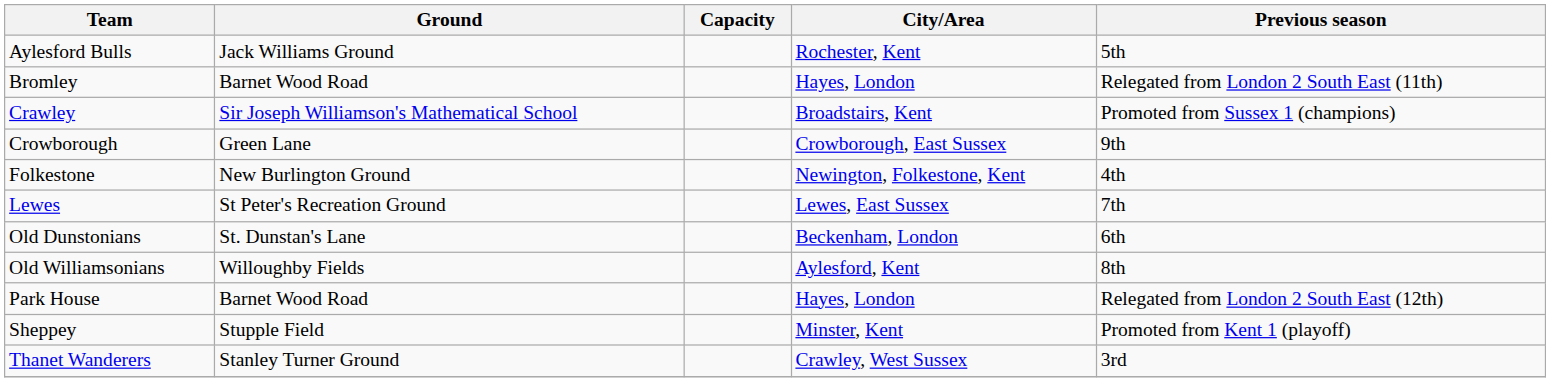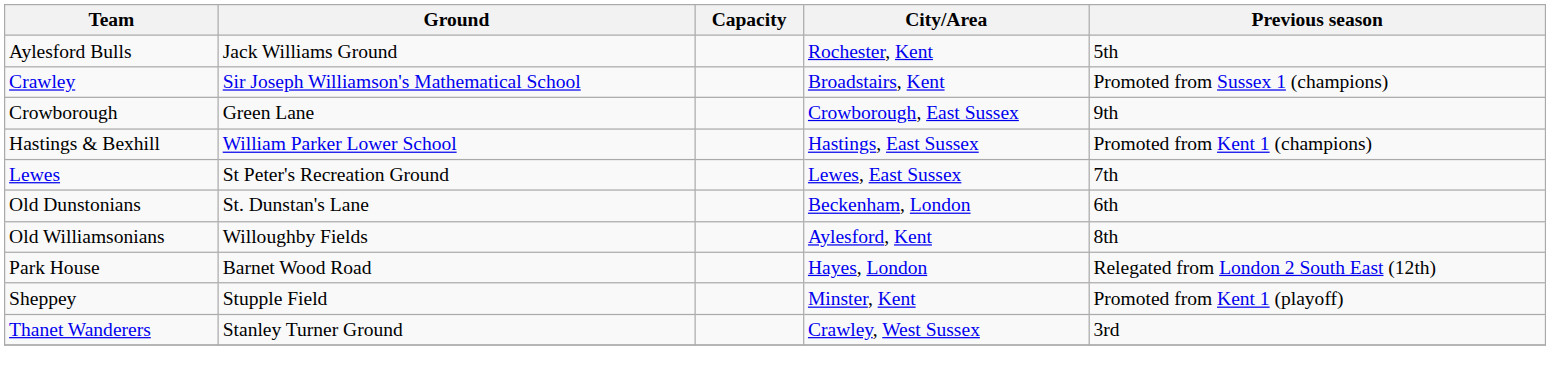 <table class="wikitable sortable" width=100%>
 <tr>
 <th>Team</th>
 <th>Ground</th>
 <th>Capacity</th>
 <th>City/Area</th>
 <th>Previous season</th>
 </tr>
 <tr>
 <td>Aylesford Bulls</td>
 <td>Jack Williams Ground</td>
 <td></td>
 <td><a href='#'>Rochester</a>, <a href='#'>Kent</a></td>
 <td>5th</td>
 </tr>
 <tr>
-<td>Bromley</td>
-<td>Barnet Wood Road</td>
-<td></td>
-<td><a href='#'>Hayes</a>, <a href='#'>London</a></td>
-<td>Relegated from <a href='#'>London 2 South East</a> (11th)</td>
-</tr>
-<tr>
 <td><a href='#'>Crawley</a></td>
 <td><a href='#'>Sir Joseph Williamson's Mathematical School</a></td>
 <td></td>
 <td><a href='#'>Broadstairs</a>, <a href='#'>Kent</a></td>
 <td>Promoted from <a href='#'>Sussex 1</a> (champions)</td>
 </tr>
 <tr>
 <td>Crowborough</td>
 <td>Green Lane</td>
 <td></td>
 <td><a href='#'>Crowborough</a>, <a href='#'>East Sussex</a></td>
 <td>9th</td>
 </tr>
 <tr>
-<td>Folkestone</td>
-<td>New Burlington Ground</td>
+<td>Hastings & Bexhill</td>
+<td><a href='#'>William Parker Lower School</a></td>
 <td></td>
-<td><a href='#'>Newington</a>, <a href='#'>Folkestone</a>, <a href='#'>Kent</a></td>
-<td>4th</td>
+<td><a href='#'>Hastings</a>, <a href='#'>East Sussex</a></td>
+<td>Promoted from <a href='#'>Kent 1</a> (champions)</td>
 </tr>
 <tr>
 <td><a href='#'>Lewes</a></td>
 <td>St Peter's Recreation Ground</td>
 <td></td>
 <td><a href='#'>Lewes</a>, <a href='#'>East Sussex</a></td>
 <td>7th</td>
 </tr>
 <tr>
 <td>Old Dunstonians</td>
 <td>St. Dunstan's Lane</td>
 <td></td>
 <td><a href='#'>Beckenham</a>, <a href='#'>London</a></td>
 <td>6th</td>
 </tr>
 <tr>
 <td>Old Williamsonians</td>
 <td>Willoughby Fields</td>
 <td></td>
 <td><a href='#'>Aylesford</a>, <a href='#'>Kent</a></td>
 <td>8th</td>
 </tr>
 <tr>
 <td>Park House</td>
 <td>Barnet Wood Road</td>
 <td></td>
 <td><a href='#'>Hayes</a>, <a href='#'>London</a></td>
 <td>Relegated from <a href='#'>London 2 South East</a> (12th)</td>
 </tr>
 <tr>
 <td>Sheppey</td>
 <td>Stupple Field</td>
 <td></td>
 <td><a href='#'>Minster</a>, <a href='#'>Kent</a></td>
 <td>Promoted from <a href='#'>Kent 1</a> (playoff)</td>
 </tr>
 <tr>
 <td><a href='#'>Thanet Wanderers</a></td>
 <td>Stanley Turner Ground</td>
 <td></td>
 <td><a href='#'>Crawley</a>, <a href='#'>West Sussex</a></td>
 <td>3rd</td>
 </tr>
 <tr>
 </tr>
 </table>
